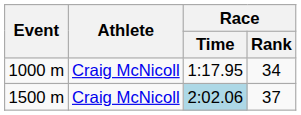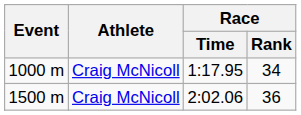 <table class="wikitable" border="1" style="font-size:90%">
 <tr>
 <th rowspan=2>Event</th>
 <th rowspan=2>Athlete</th>
 <th colspan=2>Race</th>
 </tr>
 <tr>
 <th>Time</th>
 <th>Rank</th>
 </tr>
 <tr>
 <td>1000 m</td>
 <td><a href='#'>Craig McNicoll</a></td>
 <td align=center>1:17.95</td>
 <td align=center>34</td>
 </tr>
 <tr>
 <td>1500 m</td>
 <td><a href='#'>Craig McNicoll</a></td>
-<td align=center style="background: lightblue;">2:02.06</td>
-<td align=center>37</td>
+<td align=center>2:02.06</td>
+<td align=center>36</td>
 </tr>
 </table>
